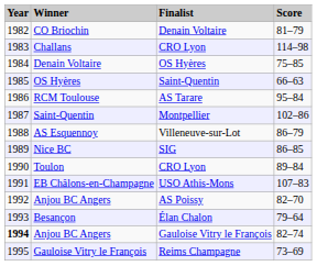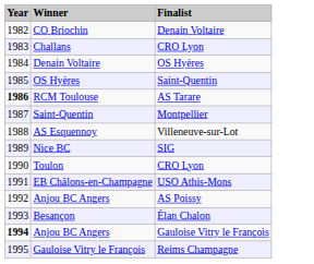 <table class="wikitable">
 <tr bgcolor="#CCCCCC">
 <td><strong>Year</strong></td>
 <td><strong>Winner</strong></td>
 <td><strong>Finalist</strong></td>
-<td><strong>Score</strong></td>
 </tr>
 <tr>
 <td>1982</td>
 <td><a href='#'>CO Briochin</a></td>
 <td><a href='#'>Denain Voltaire</a></td>
-<td>81–79</td>
 </tr>
 <tr style="background:#eef;">
 <td>1983</td>
 <td><a href='#'>Challans</a></td>
 <td><a href='#'>CRO Lyon</a></td>
-<td>114–98</td>
 </tr>
 <tr>
 <td>1984</td>
 <td><a href='#'>Denain Voltaire</a></td>
 <td><a href='#'>OS Hyères</a></td>
-<td>75–85</td>
 </tr>
 <tr style="background:#eef;">
 <td>1985</td>
 <td><a href='#'>OS Hyères</a></td>
 <td><a href='#'>Saint-Quentin</a></td>
-<td>66–63</td>
 </tr>
 <tr>
-<td>1986</td>
+<td><strong>1986</strong></td>
 <td><a href='#'>RCM Toulouse</a></td>
 <td><a href='#'>AS Tarare</a></td>
-<td>95–84</td>
 </tr>
 <tr style="background:#eef;">
 <td>1987</td>
 <td><a href='#'>Saint-Quentin</a></td>
 <td><a href='#'>Montpellier</a></td>
-<td>102–86</td>
 </tr>
 <tr>
 <td>1988</td>
 <td><a href='#'>AS Esquennoy</a></td>
 <td>Villeneuve-sur-Lot</td>
-<td>86–79</td>
 </tr>
 <tr style="background:#eef;">
 <td>1989</td>
 <td><a href='#'>Nice BC</a></td>
 <td><a href='#'>SIG</a></td>
-<td>86–85</td>
 </tr>
 <tr>
 <td>1990</td>
 <td><a href='#'>Toulon</a></td>
 <td><a href='#'>CRO Lyon</a></td>
-<td>89–84</td>
 </tr>
 <tr style="background:#eef;">
 <td>1991</td>
 <td><a href='#'>EB Châlons-en-Champagne</a></td>
 <td><a href='#'>USO Athis-Mons</a></td>
-<td>107–83</td>
 </tr>
 <tr>
 <td>1992</td>
 <td><a href='#'>Anjou BC Angers</a></td>
 <td><a href='#'>AS Poissy</a></td>
-<td>82–70</td>
 </tr>
 <tr style="background:#eef;">
 <td>1993</td>
 <td><a href='#'>Besançon</a></td>
 <td><a href='#'>Élan Chalon</a></td>
-<td>79–64</td>
 </tr>
 <tr>
 <td><strong>1994</strong></td>
 <td><a href='#'>Anjou BC Angers</a></td>
 <td><a href='#'>Gauloise Vitry le François</a></td>
-<td>82–74</td>
 </tr>
 <tr style="background:#eef;">
 <td>1995</td>
 <td><a href='#'>Gauloise Vitry le François</a></td>
 <td><a href='#'>Reims Champagne</a></td>
-<td>73–69</td>
 </tr>
 </table>
